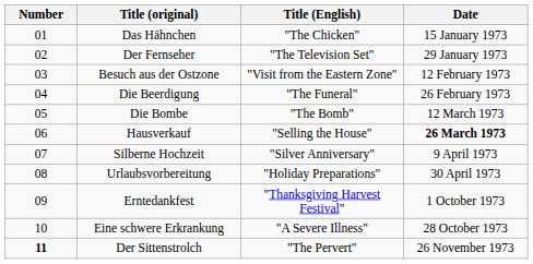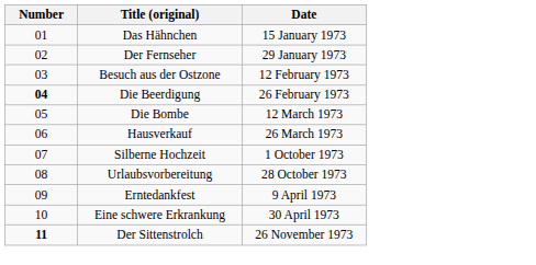 <table class="wikitable sortable" style="text-align:center">
 <tr style="background:#CEDAF2">
 <th width="85" class="unsortable">Number</th>
 <th width="200" class="unsortable">Title (original)</th>
-<th width="200" class="unsortable">Title (English)</th>
 <th width="150" class="unsortable">Date</th>
 </tr>
 <tr>
 <td>01</td>
 <td>Das Hähnchen</td>
-<td>"The Chicken"</td>
 <td>15 January 1973</td>
 </tr>
 <tr>
 <td>02</td>
 <td>Der Fernseher</td>
-<td>"The Television Set"</td>
 <td>29 January 1973</td>
 </tr>
 <tr>
 <td>03</td>
 <td>Besuch aus der Ostzone</td>
-<td>"Visit from the Eastern Zone"</td>
 <td>12 February 1973</td>
 </tr>
 <tr>
-<td>04</td>
+<td><strong>04</strong></td>
 <td>Die Beerdigung</td>
-<td>"The Funeral"</td>
 <td>26 February 1973</td>
 </tr>
 <tr>
 <td>05</td>
 <td>Die Bombe</td>
-<td>"The Bomb"</td>
 <td>12 March 1973</td>
 </tr>
 <tr>
 <td>06</td>
 <td>Hausverkauf</td>
-<td>"Selling the House"</td>
-<td><strong>26 March 1973</strong></td>
+<td>26 March 1973</td>
 </tr>
 <tr>
 <td>07</td>
 <td>Silberne Hochzeit</td>
-<td>"Silver Anniversary"</td>
-<td>9 April 1973</td>
+<td>1 October 1973</td>
 </tr>
 <tr>
 <td>08</td>
 <td>Urlaubsvorbereitung</td>
-<td>"Holiday Preparations"</td>
-<td>30 April 1973</td>
+<td>28 October 1973</td>
 </tr>
 <tr>
 <td>09</td>
 <td>Erntedankfest</td>
-<td>"<a href='#'>Thanksgiving Harvest Festival</a>"</td>
-<td>1 October 1973</td>
+<td>9 April 1973</td>
 </tr>
 <tr>
 <td>10</td>
 <td>Eine schwere Erkrankung</td>
-<td>"A Severe Illness"</td>
-<td>28 October 1973</td>
+<td>30 April 1973</td>
 </tr>
 <tr>
 <td><strong>11</strong></td>
 <td>Der Sittenstrolch</td>
-<td>"The Pervert"</td>
 <td>26 November 1973</td>
 </tr>
 </table>
